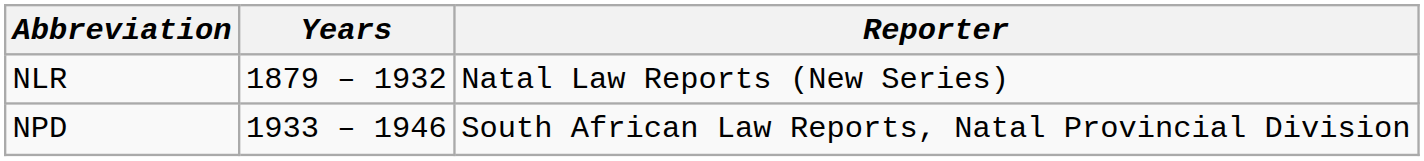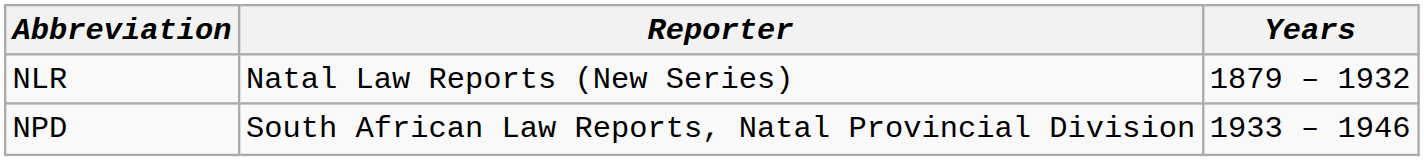 <table class="wikitable">
 <tr>
 <th><em>Abbreviation</em></th>
+<th><em>Reporter</em></th>
 <th><em>Years</em></th>
-<th><em>Reporter</em></th>
 </tr>
 <tr valign="top">
 <td>NLR</td>
+<td>Natal Law Reports (New Series)</td>
 <td>1879 – 1932</td>
-<td>Natal Law Reports (New Series)</td>
 </tr>
 <tr valign="top">
 <td>NPD</td>
+<td>South African Law Reports, Natal Provincial Division</td>
 <td>1933 – 1946</td>
-<td>South African Law Reports, Natal Provincial Division</td>
 </tr>
 </table>
